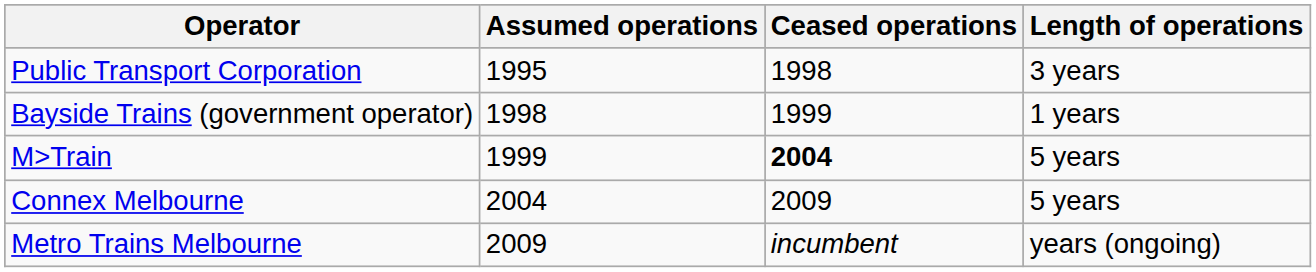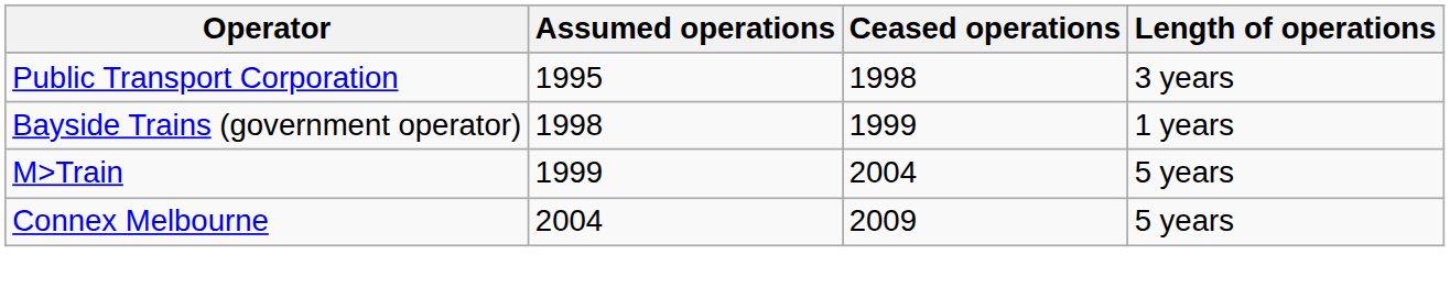 <table class="wikitable">
 <tr>
 <th>Operator</th>
 <th>Assumed operations</th>
 <th>Ceased operations</th>
 <th>Length of operations</th>
 </tr>
 <tr>
 <td><a href='#'>Public Transport Corporation</a></td>
 <td>1995</td>
 <td>1998</td>
 <td>3 years</td>
 </tr>
 <tr>
 <td><a href='#'>Bayside Trains</a> (government operator)</td>
 <td>1998</td>
 <td>1999</td>
 <td>1 years</td>
 </tr>
 <tr>
 <td><a href='#'>M>Train</a></td>
 <td>1999</td>
-<td><strong>2004</strong></td>
+<td>2004</td>
 <td>5 years</td>
 </tr>
 <tr>
 <td><a href='#'>Connex Melbourne</a></td>
 <td>2004</td>
 <td>2009</td>
 <td>5 years</td>
 </tr>
-<tr>
-<td><a href='#'>Metro Trains Melbourne</a></td>
-<td>2009</td>
-<td><em>incumbent</em></td>
-<td> years (ongoing)</td>
-</tr>
 </table>
